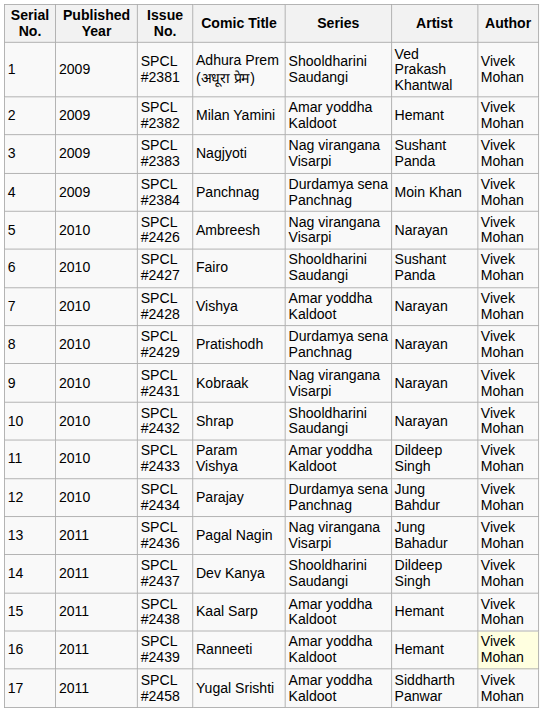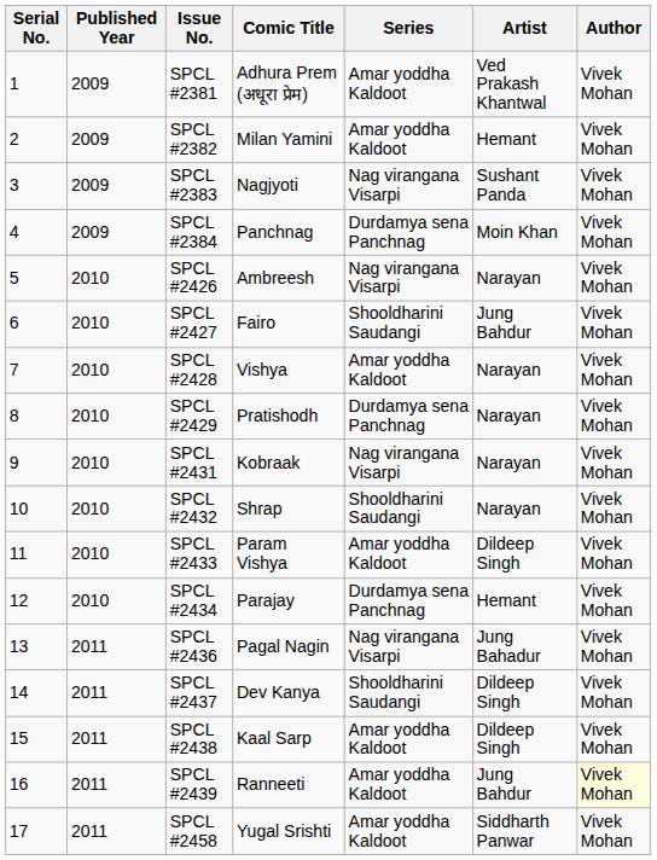 <table class="wikitable">
 <tr>
 <th>Serial No.</th>
 <th>Published Year</th>
 <th>Issue No.</th>
 <th>Comic Title</th>
 <th>Series</th>
 <th>Artist</th>
 <th>Author</th>
 </tr>
 <tr>
 <td>1</td>
 <td>2009</td>
 <td>SPCL #2381</td>
 <td>Adhura Prem (अधूरा प्रेम)</td>
-<td>Shooldharini Saudangi</td>
+<td>Amar yoddha Kaldoot</td>
 <td>Ved Prakash Khantwal</td>
 <td>Vivek Mohan</td>
 </tr>
 <tr>
 <td>2</td>
 <td>2009</td>
 <td>SPCL #2382</td>
 <td>Milan Yamini</td>
 <td>Amar yoddha Kaldoot</td>
 <td>Hemant</td>
 <td>Vivek Mohan</td>
 </tr>
 <tr>
 <td>3</td>
 <td>2009</td>
 <td>SPCL #2383</td>
 <td>Nagjyoti</td>
 <td>Nag virangana Visarpi</td>
 <td>Sushant Panda</td>
 <td>Vivek Mohan</td>
 </tr>
 <tr>
 <td>4</td>
 <td>2009</td>
 <td>SPCL #2384</td>
 <td>Panchnag</td>
 <td>Durdamya sena Panchnag</td>
 <td>Moin Khan</td>
 <td>Vivek Mohan</td>
 </tr>
 <tr>
 <td>5</td>
 <td>2010</td>
 <td>SPCL #2426</td>
 <td>Ambreesh</td>
 <td>Nag virangana Visarpi</td>
 <td>Narayan</td>
 <td>Vivek Mohan</td>
 </tr>
 <tr>
 <td>6</td>
 <td>2010</td>
 <td>SPCL #2427</td>
 <td>Fairo</td>
 <td>Shooldharini Saudangi</td>
-<td>Sushant Panda</td>
+<td>Jung Bahdur</td>
 <td>Vivek Mohan</td>
 </tr>
 <tr>
 <td>7</td>
 <td>2010</td>
 <td>SPCL #2428</td>
 <td>Vishya</td>
 <td>Amar yoddha Kaldoot</td>
 <td>Narayan</td>
 <td>Vivek Mohan</td>
 </tr>
 <tr>
 <td>8</td>
 <td>2010</td>
 <td>SPCL #2429</td>
 <td>Pratishodh</td>
 <td>Durdamya sena Panchnag</td>
 <td>Narayan</td>
 <td>Vivek Mohan</td>
 </tr>
 <tr>
 <td>9</td>
 <td>2010</td>
 <td>SPCL #2431</td>
 <td>Kobraak</td>
 <td>Nag virangana Visarpi</td>
 <td>Narayan</td>
 <td>Vivek Mohan</td>
 </tr>
 <tr>
 <td>10</td>
 <td>2010</td>
 <td>SPCL #2432</td>
 <td>Shrap</td>
 <td>Shooldharini Saudangi</td>
 <td>Narayan</td>
 <td>Vivek Mohan</td>
 </tr>
 <tr>
 <td>11</td>
 <td>2010</td>
 <td>SPCL #2433</td>
 <td>Param Vishya</td>
 <td>Amar yoddha Kaldoot</td>
 <td>Dildeep Singh</td>
 <td>Vivek Mohan</td>
 </tr>
 <tr>
 <td>12</td>
 <td>2010</td>
 <td>SPCL #2434</td>
 <td>Parajay</td>
 <td>Durdamya sena Panchnag</td>
-<td>Jung Bahdur</td>
+<td>Hemant</td>
 <td>Vivek Mohan</td>
 </tr>
 <tr>
 <td>13</td>
 <td>2011</td>
 <td>SPCL #2436</td>
 <td>Pagal Nagin</td>
 <td>Nag virangana Visarpi</td>
 <td>Jung Bahadur</td>
 <td>Vivek Mohan</td>
 </tr>
 <tr>
 <td>14</td>
 <td>2011</td>
 <td>SPCL #2437</td>
 <td>Dev Kanya</td>
 <td>Shooldharini Saudangi</td>
 <td>Dildeep Singh</td>
 <td>Vivek Mohan</td>
 </tr>
 <tr>
 <td>15</td>
 <td>2011</td>
 <td>SPCL #2438</td>
 <td>Kaal Sarp</td>
 <td>Amar yoddha Kaldoot</td>
-<td>Hemant</td>
+<td>Dildeep Singh</td>
 <td>Vivek Mohan</td>
 </tr>
 <tr>
 <td>16</td>
 <td>2011</td>
 <td>SPCL #2439</td>
 <td>Ranneeti</td>
 <td>Amar yoddha Kaldoot</td>
-<td>Hemant</td>
+<td>Jung Bahdur</td>
 <td style="background: lightyellow;">Vivek Mohan</td>
 </tr>
 <tr>
 <td>17</td>
 <td>2011</td>
 <td>SPCL #2458</td>
 <td>Yugal Srishti</td>
 <td>Amar yoddha Kaldoot</td>
 <td>Siddharth Panwar</td>
 <td>Vivek Mohan</td>
 </tr>
 </table>
